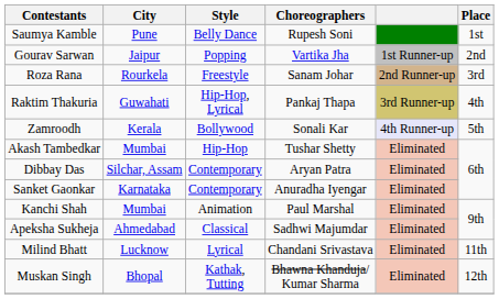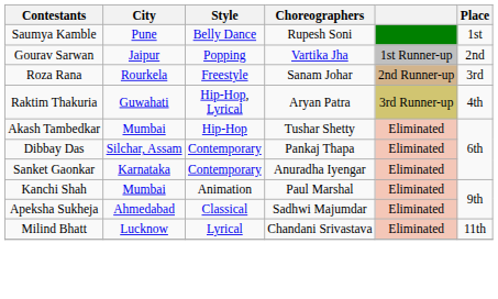 <table class="wikitable sortable" style=" text-align:center; font-size:85%;  line-height:15px; width:auto;">
 <tr>
 <th>Contestants</th>
 <th>City</th>
 <th>Style</th>
 <th>Choreographers</th>
 <th scope="col"></th>
 <th>Place</th>
 </tr>
 <tr>
 <td>Saumya Kamble</td>
 <td><a href='#'>Pune</a></td>
 <td><a href='#'>Belly Dance</a></td>
 <td>Rupesh Soni</td>
 <td style="background:green;; text-align:center;"></td>
 <td>1st</td>
 </tr>
 <tr>
 <td>Gourav Sarwan</td>
 <td><a href='#'>Jaipur</a></td>
 <td><a href='#'>Popping</a></td>
 <td><a href='#'>Vartika Jha</a></td>
 <td style="background:silver;; text-align:center;">1st Runner-up<br></td>
 <td>2nd</td>
 </tr>
 <tr>
 <td>Roza Rana</td>
 <td><a href='#'>Rourkela</a></td>
 <td><a href='#'>Freestyle</a></td>
 <td>Sanam Johar</td>
 <td style="background:tan;; text-align:center;">2nd Runner-up<br></td>
 <td>3rd</td>
 </tr>
 <tr>
 <td>Raktim Thakuria</td>
 <td><a href='#'>Guwahati</a></td>
 <td><a href='#'>Hip-Hop</a>,<br><a href='#'>Lyrical</a></td>
-<td>Pankaj Thapa</td>
+<td>Aryan Patra</td>
 <td style="background:#d1c571;; text-align:center;">3rd Runner-up<br></td>
 <td>4th</td>
-</tr>
-<tr>
-<td>Zamroodh</td>
-<td><a href='#'>Kerala</a></td>
-<td><a href='#'>Bollywood</a></td>
-<td>Sonali Kar</td>
-<td style="background:#E6E6FA;; text-align:center;">4th Runner-up<br></td>
-<td>5th</td>
 </tr>
 <tr>
 <td>Akash Tambedkar</td>
 <td><a href='#'>Mumbai</a></td>
 <td><a href='#'>Hip-Hop</a></td>
 <td>Tushar Shetty</td>
 <td style="background:#f4c7b8;; text-align:center;">Eliminated<br></td>
 <td rowspan="3">6th</td>
 </tr>
 <tr>
 <td>Dibbay Das</td>
 <td><a href='#'>Silchar, Assam</a></td>
 <td><a href='#'>Contemporary</a></td>
-<td>Aryan Patra</td>
+<td>Pankaj Thapa</td>
 <td style="background:#f4c7b8;; text-align:center;">Eliminated<br></td>
 </tr>
 <tr>
 <td>Sanket Gaonkar</td>
 <td><a href='#'>Karnataka</a></td>
 <td><a href='#'>Contemporary</a></td>
 <td>Anuradha Iyengar</td>
 <td style="background:#f4c7b8;; text-align:center;">Eliminated<br></td>
 </tr>
 <tr>
 <td>Kanchi Shah</td>
 <td><a href='#'>Mumbai</a></td>
 <td>Animation</td>
 <td>Paul Marshal</td>
 <td style="background:#f4c7b8;; text-align:center;">Eliminated<br></td>
 <td rowspan="2">9th</td>
 </tr>
 <tr>
 <td>Apeksha Sukheja</td>
 <td><a href='#'>Ahmedabad</a></td>
 <td><a href='#'>Classical</a></td>
 <td>Sadhwi Majumdar</td>
 <td style="background:#f4c7b8;; text-align:center;">Eliminated<br></td>
 </tr>
 <tr>
 <td>Milind Bhatt</td>
 <td><a href='#'>Lucknow</a></td>
 <td><a href='#'>Lyrical</a></td>
 <td>Chandani Srivastava</td>
 <td style="background:#f4c7b8;; text-align:center;">Eliminated<br></td>
 <td>11th</td>
 </tr>
 <tr>
-<td>Muskan Singh</td>
-<td><a href='#'>Bhopal</a></td>
-<td><a href='#'>Kathak</a>,<br> <a href='#'>Tutting</a></td>
-<td><s>Bhawna Khanduja</s>/<br>Kumar Sharma</td>
-<td style="background:#f4c7b8;; text-align:center;">Eliminated<br></td>
-<td>12th</td>
-</tr>
-<tr>
 </tr>
 </table>
